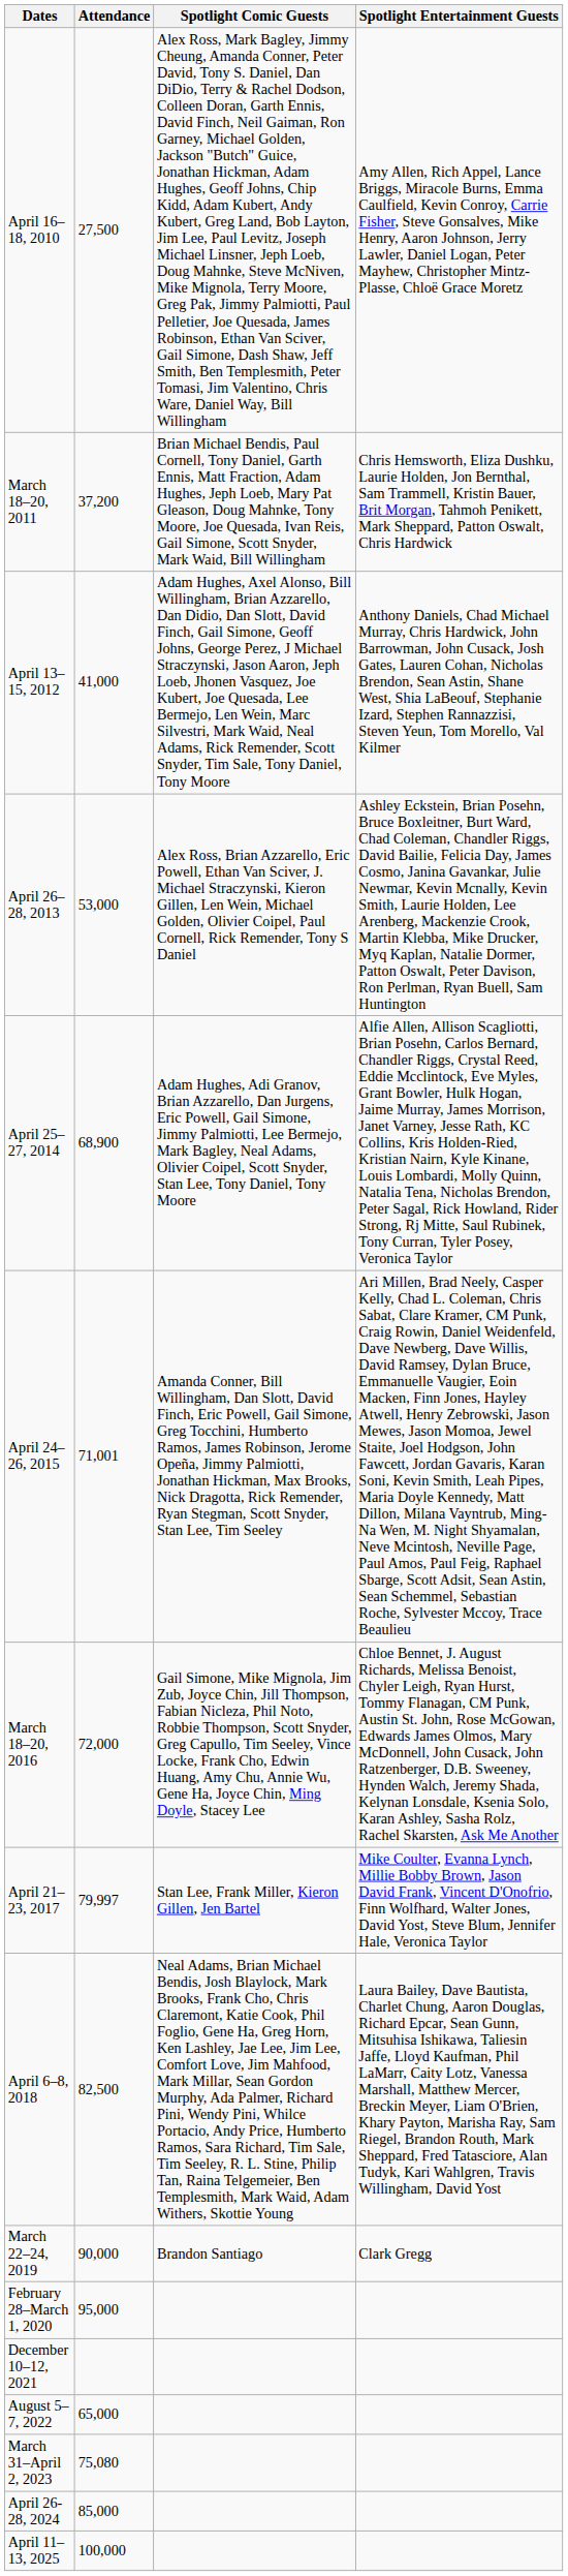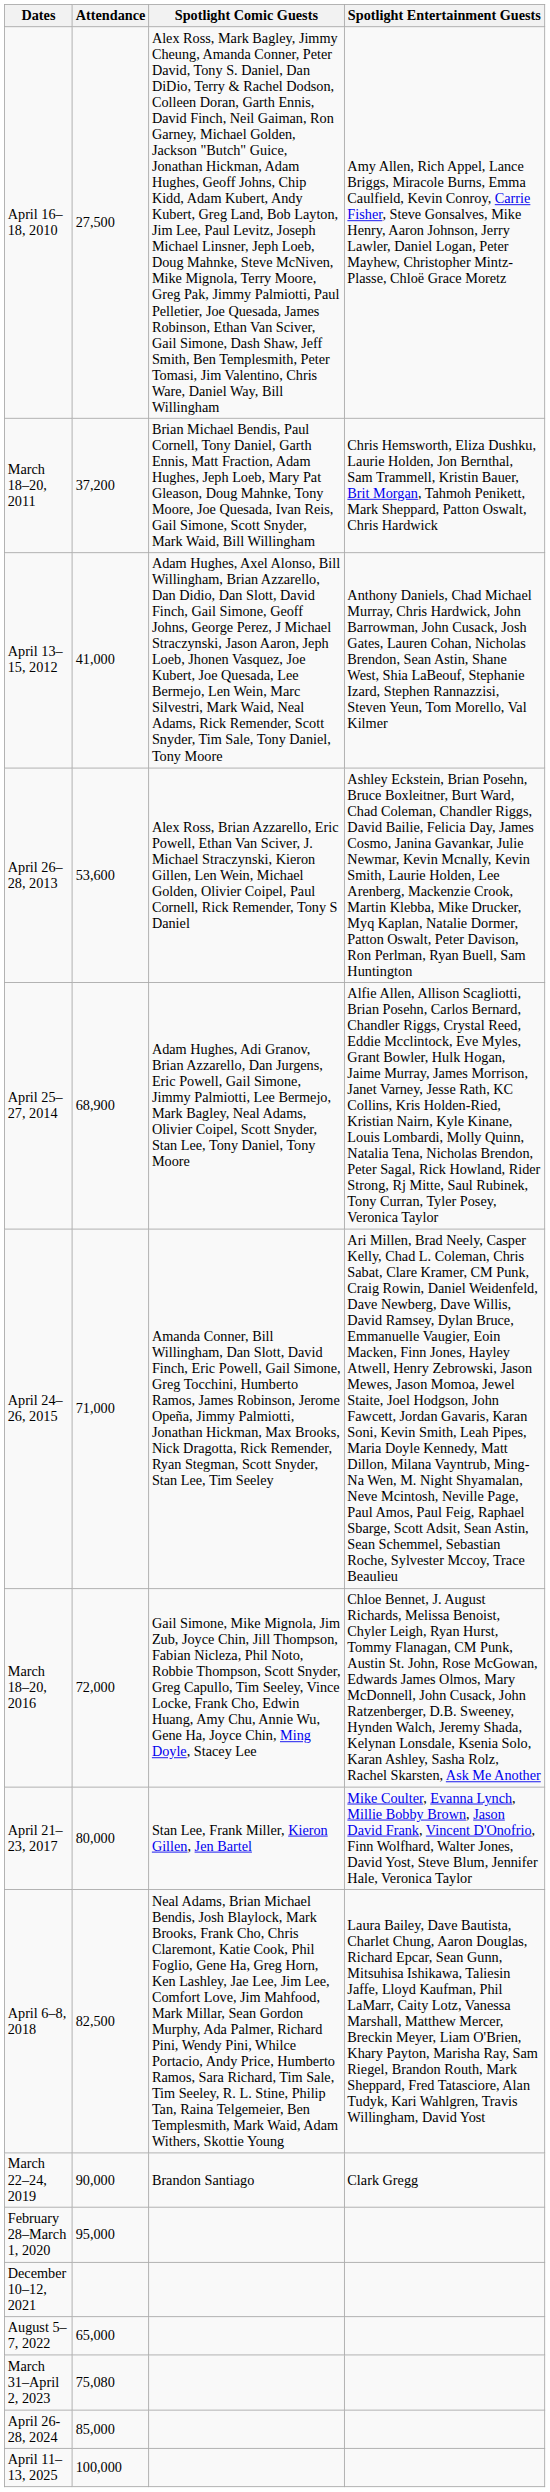 <table class="wikitable sortable">
 <tr>
 <th>Dates</th>
 <th>Attendance</th>
 <th>Spotlight Comic Guests</th>
 <th>Spotlight Entertainment Guests</th>
 </tr>
 <tr>
 <td>April 16–18, 2010</td>
 <td>27,500</td>
 <td>Alex Ross, Mark Bagley, Jimmy Cheung, Amanda Conner, Peter David, Tony S. Daniel, Dan DiDio, Terry & Rachel Dodson, Colleen Doran, Garth Ennis, David Finch, Neil Gaiman, Ron Garney, Michael Golden, Jackson "Butch" Guice, Jonathan Hickman, Adam Hughes, Geoff Johns, Chip Kidd, Adam Kubert, Andy Kubert, Greg Land, Bob Layton, Jim Lee, Paul Levitz, Joseph Michael Linsner, Jeph Loeb, Doug Mahnke, Steve McNiven, Mike Mignola, Terry Moore, Greg Pak, Jimmy Palmiotti, Paul Pelletier, Joe Quesada, James Robinson, Ethan Van Sciver, Gail Simone, Dash Shaw, Jeff Smith, Ben Templesmith, Peter Tomasi, Jim Valentino, Chris Ware, Daniel Way, Bill Willingham</td>
 <td>Amy Allen, Rich Appel, Lance Briggs, Miracole Burns, Emma Caulfield, Kevin Conroy, <a href='#'>Carrie Fisher</a>, Steve Gonsalves, Mike Henry, Aaron Johnson, Jerry Lawler, Daniel Logan, Peter Mayhew, Christopher Mintz-Plasse, Chloë Grace Moretz</td>
 </tr>
 <tr>
 <td>March 18–20, 2011</td>
 <td>37,200</td>
 <td>Brian Michael Bendis, Paul Cornell, Tony Daniel, Garth Ennis, Matt Fraction, Adam Hughes, Jeph Loeb, Mary Pat Gleason, Doug Mahnke, Tony Moore, Joe Quesada, Ivan Reis, Gail Simone, Scott Snyder, Mark Waid, Bill Willingham</td>
 <td>Chris Hemsworth, Eliza Dushku, Laurie Holden, Jon Bernthal, Sam Trammell, Kristin Bauer, <a href='#'>Brit Morgan</a>, Tahmoh Penikett, Mark Sheppard, Patton Oswalt, Chris Hardwick</td>
 </tr>
 <tr>
 <td>April 13–15, 2012</td>
 <td>41,000</td>
 <td>Adam Hughes, Axel Alonso, Bill Willingham, Brian Azzarello, Dan Didio, Dan Slott, David Finch, Gail Simone, Geoff Johns, George Perez, J Michael Straczynski, Jason Aaron, Jeph Loeb, Jhonen Vasquez, Joe Kubert, Joe Quesada, Lee Bermejo, Len Wein, Marc Silvestri, Mark Waid, Neal Adams, Rick Remender, Scott Snyder, Tim Sale, Tony Daniel, Tony Moore</td>
 <td>Anthony Daniels, Chad Michael Murray, Chris Hardwick, John Barrowman, John Cusack, Josh Gates, Lauren Cohan, Nicholas Brendon, Sean Astin, Shane West, Shia LaBeouf, Stephanie Izard, Stephen Rannazzisi, Steven Yeun, Tom Morello, Val Kilmer</td>
 </tr>
 <tr>
 <td>April 26–28, 2013</td>
-<td>53,000</td>
+<td>53,600</td>
 <td>Alex Ross, Brian Azzarello, Eric Powell, Ethan Van Sciver, J. Michael Straczynski, Kieron Gillen, Len Wein, Michael Golden, Olivier Coipel, Paul Cornell, Rick Remender, Tony S Daniel</td>
 <td>Ashley Eckstein, Brian Posehn, Bruce Boxleitner, Burt Ward, Chad Coleman, Chandler Riggs, David Bailie, Felicia Day, James Cosmo, Janina Gavankar, Julie Newmar, Kevin Mcnally, Kevin Smith, Laurie Holden, Lee Arenberg, Mackenzie Crook, Martin Klebba, Mike Drucker, Myq Kaplan, Natalie Dormer, Patton Oswalt, Peter Davison, Ron Perlman, Ryan Buell, Sam Huntington</td>
 </tr>
 <tr>
 <td>April 25–27, 2014</td>
 <td>68,900</td>
 <td>Adam Hughes, Adi Granov, Brian Azzarello, Dan Jurgens, Eric Powell, Gail Simone, Jimmy Palmiotti, Lee Bermejo, Mark Bagley, Neal Adams, Olivier Coipel, Scott Snyder, Stan Lee, Tony Daniel, Tony Moore</td>
 <td>Alfie Allen, Allison Scagliotti, Brian Posehn, Carlos Bernard, Chandler Riggs, Crystal Reed, Eddie Mcclintock, Eve Myles, Grant Bowler, Hulk Hogan, Jaime Murray, James Morrison, Janet Varney, Jesse Rath, KC Collins, Kris Holden-Ried, Kristian Nairn, Kyle Kinane, Louis Lombardi, Molly Quinn, Natalia Tena, Nicholas Brendon, Peter Sagal, Rick Howland, Rider Strong, Rj Mitte, Saul Rubinek, Tony Curran, Tyler Posey, Veronica Taylor</td>
 </tr>
 <tr>
 <td>April 24–26, 2015</td>
-<td>71,001</td>
+<td>71,000</td>
 <td>Amanda Conner, Bill Willingham, Dan Slott, David Finch, Eric Powell, Gail Simone, Greg Tocchini, Humberto Ramos, James Robinson, Jerome Opeña, Jimmy Palmiotti, Jonathan Hickman, Max Brooks, Nick Dragotta, Rick Remender, Ryan Stegman, Scott Snyder, Stan Lee, Tim Seeley</td>
 <td>Ari Millen, Brad Neely, Casper Kelly, Chad L. Coleman, Chris Sabat, Clare Kramer, CM Punk, Craig Rowin, Daniel Weidenfeld, Dave Newberg, Dave Willis, David Ramsey, Dylan Bruce, Emmanuelle Vaugier, Eoin Macken, Finn Jones, Hayley Atwell, Henry Zebrowski, Jason Mewes, Jason Momoa, Jewel Staite, Joel Hodgson, John Fawcett, Jordan Gavaris, Karan Soni, Kevin Smith, Leah Pipes, Maria Doyle Kennedy, Matt Dillon, Milana Vayntrub, Ming-Na Wen, M. Night Shyamalan, Neve Mcintosh, Neville Page, Paul Amos, Paul Feig, Raphael Sbarge, Scott Adsit, Sean Astin, Sean Schemmel, Sebastian Roche, Sylvester Mccoy, Trace Beaulieu</td>
 </tr>
 <tr>
 <td>March 18–20, 2016</td>
 <td>72,000</td>
 <td>Gail Simone, Mike Mignola, Jim Zub, Joyce Chin, Jill Thompson, Fabian Nicleza, Phil Noto, Robbie Thompson, Scott Snyder, Greg Capullo, Tim Seeley, Vince Locke, Frank Cho, Edwin Huang, Amy Chu, Annie Wu, Gene Ha, Joyce Chin, <a href='#'>Ming Doyle</a>, Stacey Lee</td>
 <td>Chloe Bennet, J. August Richards, Melissa Benoist, Chyler Leigh, Ryan Hurst, Tommy Flanagan, CM Punk, Austin St. John, Rose McGowan, Edwards James Olmos, Mary McDonnell, John Cusack, John Ratzenberger, D.B. Sweeney, Hynden Walch, Jeremy Shada, Kelynan Lonsdale, Ksenia Solo, Karan Ashley, Sasha Rolz, Rachel Skarsten, <a href='#'>Ask Me Another</a></td>
 </tr>
 <tr>
 <td>April 21–23, 2017</td>
-<td>79,997</td>
+<td>80,000</td>
 <td>Stan Lee, Frank Miller, <a href='#'>Kieron Gillen</a>, <a href='#'>Jen Bartel</a></td>
 <td><a href='#'>Mike Coulter</a>, <a href='#'>Evanna Lynch</a>, <a href='#'>Millie Bobby Brown</a>, <a href='#'>Jason David Frank</a>, <a href='#'>Vincent D'Onofrio</a>, Finn Wolfhard, Walter Jones, David Yost, Steve Blum, Jennifer Hale, Veronica Taylor</td>
 </tr>
 <tr>
 <td>April 6–8, 2018</td>
 <td>82,500</td>
 <td>Neal Adams, Brian Michael Bendis, Josh Blaylock, Mark Brooks, Frank Cho, Chris Claremont, Katie Cook, Phil Foglio, Gene Ha, Greg Horn, Ken Lashley, Jae Lee, Jim Lee, Comfort Love, Jim Mahfood, Mark Millar, Sean Gordon Murphy, Ada Palmer, Richard Pini, Wendy Pini, Whilce Portacio, Andy Price, Humberto Ramos, Sara Richard, Tim Sale, Tim Seeley, R. L. Stine, Philip Tan, Raina Telgemeier, Ben Templesmith, Mark Waid, Adam Withers, Skottie Young</td>
 <td>Laura Bailey, Dave Bautista, Charlet Chung, Aaron Douglas, Richard Epcar, Sean Gunn, Mitsuhisa Ishikawa, Taliesin Jaffe, Lloyd Kaufman, Phil LaMarr, Caity Lotz, Vanessa Marshall, Matthew Mercer, Breckin Meyer, Liam O'Brien, Khary Payton, Marisha Ray, Sam Riegel, Brandon Routh, Mark Sheppard, Fred Tatasciore, Alan Tudyk, Kari Wahlgren, Travis Willingham, David Yost</td>
 </tr>
 <tr>
 <td>March 22–24, 2019</td>
 <td>90,000</td>
 <td>Brandon Santiago</td>
 <td>Clark Gregg</td>
 </tr>
 <tr>
 <td>February 28–March 1, 2020</td>
 <td>95,000</td>
 <td></td>
 <td></td>
 </tr>
 <tr>
 <td>December 10–12, 2021</td>
 <td></td>
 <td></td>
 <td></td>
 </tr>
 <tr>
 <td>August 5–7, 2022</td>
 <td>65,000</td>
 <td></td>
 <td></td>
 </tr>
 <tr>
 <td>March 31–April 2, 2023</td>
 <td>75,080</td>
 <td></td>
 <td></td>
 </tr>
 <tr>
 <td>April 26-28, 2024</td>
 <td>85,000</td>
 <td></td>
 <td></td>
 </tr>
 <tr>
 <td>April 11–13, 2025</td>
 <td>100,000</td>
 <td></td>
 <td></td>
 </tr>
 </table>
